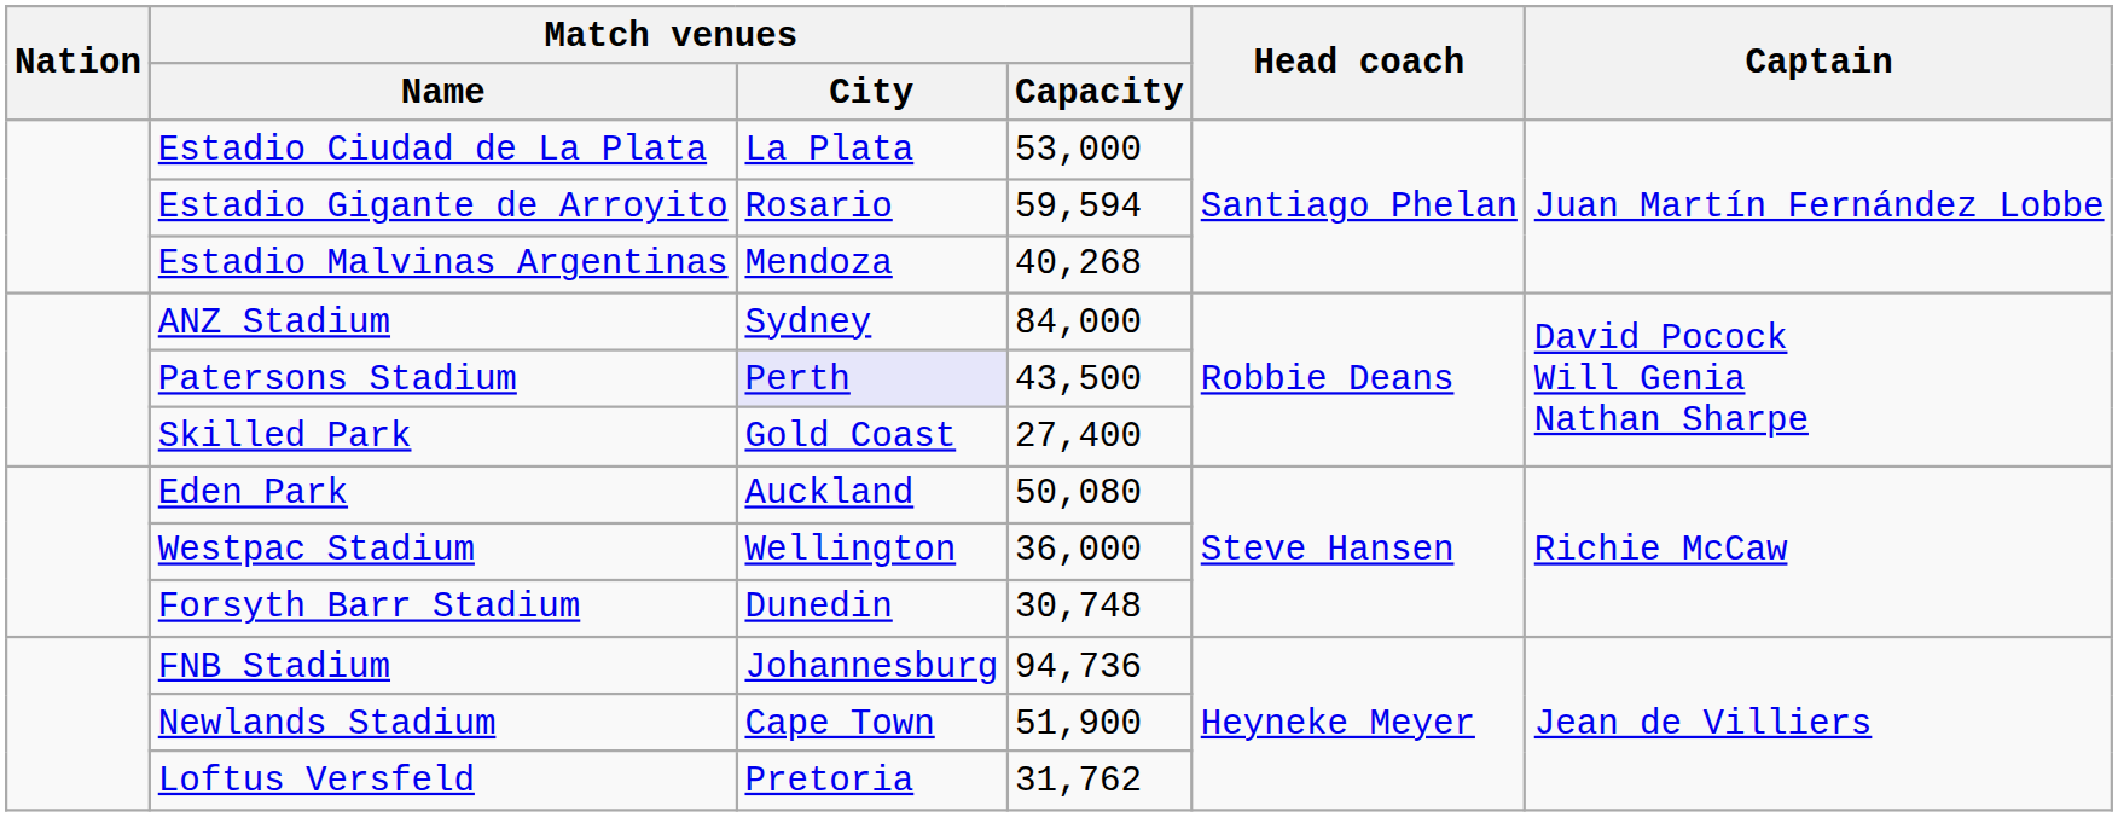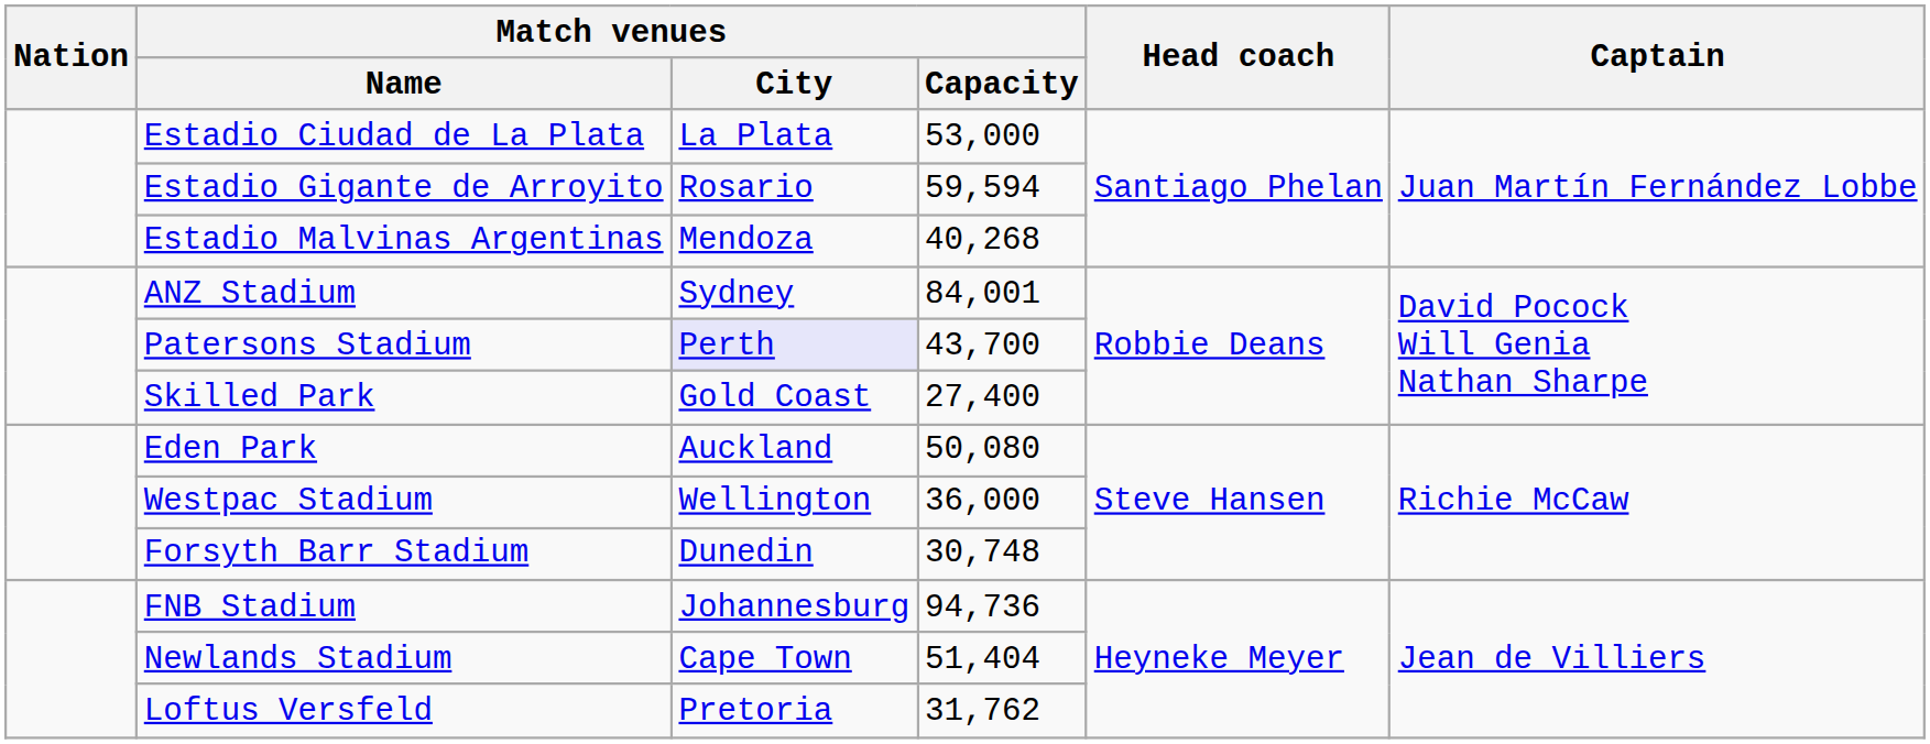 <table class="wikitable">
 <tr>
 <th rowspan="2">Nation</th>
 <th colspan="3">Match venues</th>
 <th rowspan="2">Head coach</th>
 <th rowspan="2">Captain</th>
 </tr>
 <tr>
 <th>Name</th>
 <th>City</th>
 <th>Capacity</th>
 </tr>
 <tr>
 <td rowspan="3"></td>
 <td><a href='#'>Estadio Ciudad de La Plata</a></td>
 <td><a href='#'>La Plata</a></td>
 <td>53,000</td>
 <td rowspan="3"> <a href='#'>Santiago Phelan</a></td>
 <td rowspan="3"><a href='#'>Juan Martín Fernández Lobbe</a></td>
 </tr>
 <tr>
 <td><a href='#'>Estadio Gigante de Arroyito</a></td>
 <td><a href='#'>Rosario</a></td>
 <td>59,594</td>
 </tr>
 <tr>
 <td><a href='#'>Estadio Malvinas Argentinas</a></td>
 <td><a href='#'>Mendoza</a></td>
 <td>40,268</td>
 </tr>
 <tr>
 <td rowspan="3"></td>
 <td><a href='#'>ANZ Stadium</a></td>
 <td><a href='#'>Sydney</a></td>
-<td>84,000</td>
+<td>84,001</td>
 <td rowspan="3"> <a href='#'>Robbie Deans</a></td>
 <td rowspan="3"><a href='#'>David Pocock</a><br><a href='#'>Will Genia</a><br><a href='#'>Nathan Sharpe</a></td>
 </tr>
 <tr>
 <td><a href='#'>Patersons Stadium</a></td>
 <td style="background: lavender;"><a href='#'>Perth</a></td>
-<td>43,500</td>
+<td>43,700</td>
 </tr>
 <tr>
 <td><a href='#'>Skilled Park</a></td>
 <td><a href='#'>Gold Coast</a></td>
 <td>27,400</td>
 </tr>
 <tr>
 <td rowspan="3"></td>
 <td><a href='#'>Eden Park</a></td>
 <td><a href='#'>Auckland</a></td>
 <td>50,080</td>
 <td rowspan="3"> <a href='#'>Steve Hansen</a></td>
 <td rowspan="3"><a href='#'>Richie McCaw</a></td>
 </tr>
 <tr>
 <td><a href='#'>Westpac Stadium</a></td>
 <td><a href='#'>Wellington</a></td>
 <td>36,000</td>
 </tr>
 <tr>
 <td><a href='#'>Forsyth Barr Stadium</a></td>
 <td><a href='#'>Dunedin</a></td>
 <td>30,748</td>
 </tr>
 <tr>
 <td rowspan="3"></td>
 <td><a href='#'>FNB Stadium</a></td>
 <td><a href='#'>Johannesburg</a></td>
 <td>94,736</td>
 <td rowspan="3"> <a href='#'>Heyneke Meyer</a></td>
 <td rowspan="3"><a href='#'>Jean de Villiers</a></td>
 </tr>
 <tr>
 <td><a href='#'>Newlands Stadium</a></td>
 <td><a href='#'>Cape Town</a></td>
-<td>51,900</td>
+<td>51,404</td>
 </tr>
 <tr>
 <td><a href='#'>Loftus Versfeld</a></td>
 <td><a href='#'>Pretoria</a></td>
 <td>31,762</td>
 </tr>
 </table>
